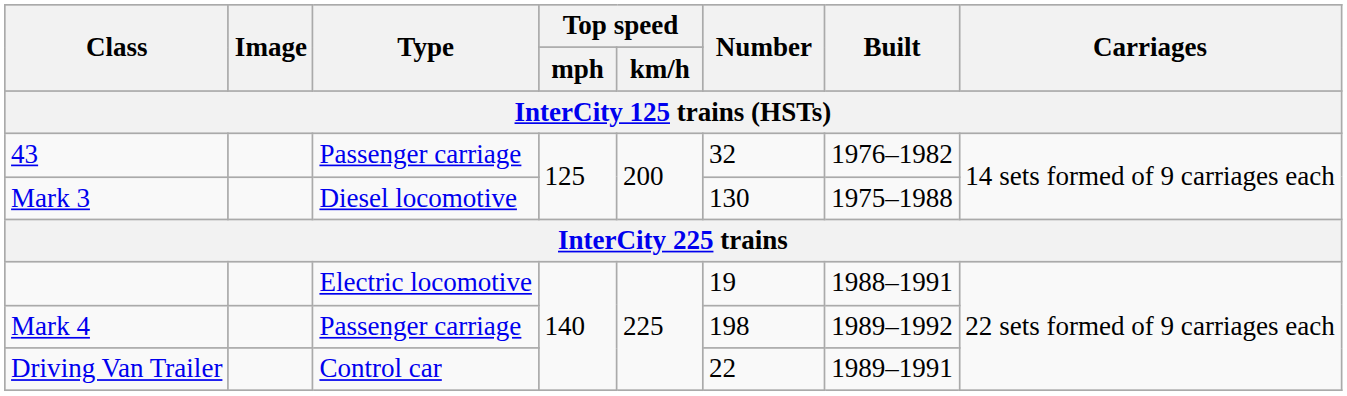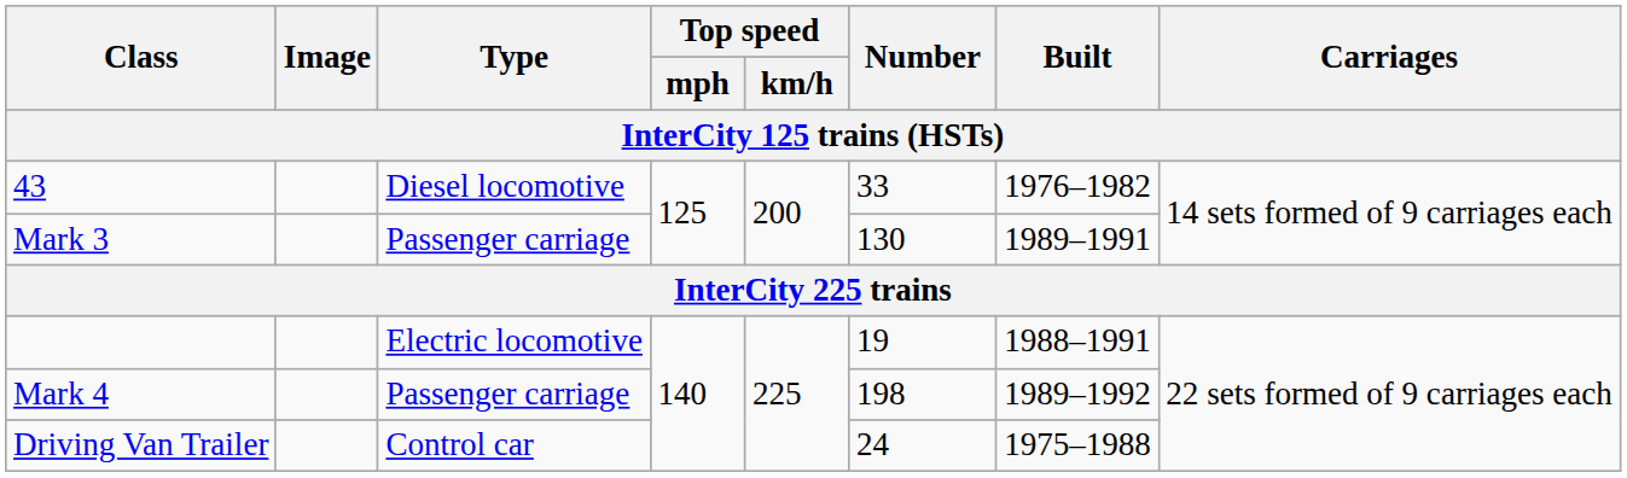 <table class="wikitable">
 <tr>
 <th rowspan="2"> Class </th>
 <th rowspan="2">Image</th>
 <th rowspan="2"> Type </th>
 <th colspan="2"> Top speed </th>
 <th rowspan="2"> Number </th>
 <th rowspan="2">Built</th>
 <th rowspan="2"> Carriages </th>
 </tr>
 <tr style="background:#f9f9f9;">
 <th> mph </th>
 <th> km/h </th>
 </tr>
 <tr>
 <th colspan="8" style="text-align:center;"><a href='#'>InterCity 125</a> trains (HSTs)</th>
 </tr>
 <tr>
 <td><a href='#'>43</a></td>
 <td></td>
-<td><a href='#'>Passenger carriage</a></td>
+<td><a href='#'>Diesel locomotive</a></td>
 <td rowspan="2">125</td>
 <td rowspan="2">200</td>
-<td>32</td>
+<td>33</td>
 <td>1976–1982</td>
 <td rowspan="2">14 sets formed of 9 carriages each</td>
 </tr>
 <tr>
 <td><a href='#'>Mark 3</a></td>
 <td></td>
-<td><a href='#'>Diesel locomotive</a></td>
+<td><a href='#'>Passenger carriage</a></td>
 <td>130</td>
-<td>1975–1988</td>
+<td>1989–1991</td>
 </tr>
 <tr>
 <th colspan="8" style="text-align:center;"><a href='#'>InterCity 225</a> trains</th>
 </tr>
 <tr>
 <td></td>
 <td></td>
 <td><a href='#'>Electric locomotive</a></td>
 <td rowspan="3">140</td>
 <td rowspan="3">225</td>
 <td>19</td>
 <td>1988–1991</td>
 <td rowspan="3">22 sets formed of 9 carriages each</td>
 </tr>
 <tr>
 <td><a href='#'>Mark 4</a></td>
 <td></td>
 <td><a href='#'>Passenger carriage</a></td>
 <td>198</td>
 <td>1989–1992</td>
 </tr>
 <tr>
 <td><a href='#'>Driving Van Trailer</a></td>
 <td></td>
 <td><a href='#'>Control car</a></td>
-<td>22</td>
-<td>1989–1991</td>
+<td>24</td>
+<td>1975–1988</td>
 </tr>
 </table>
